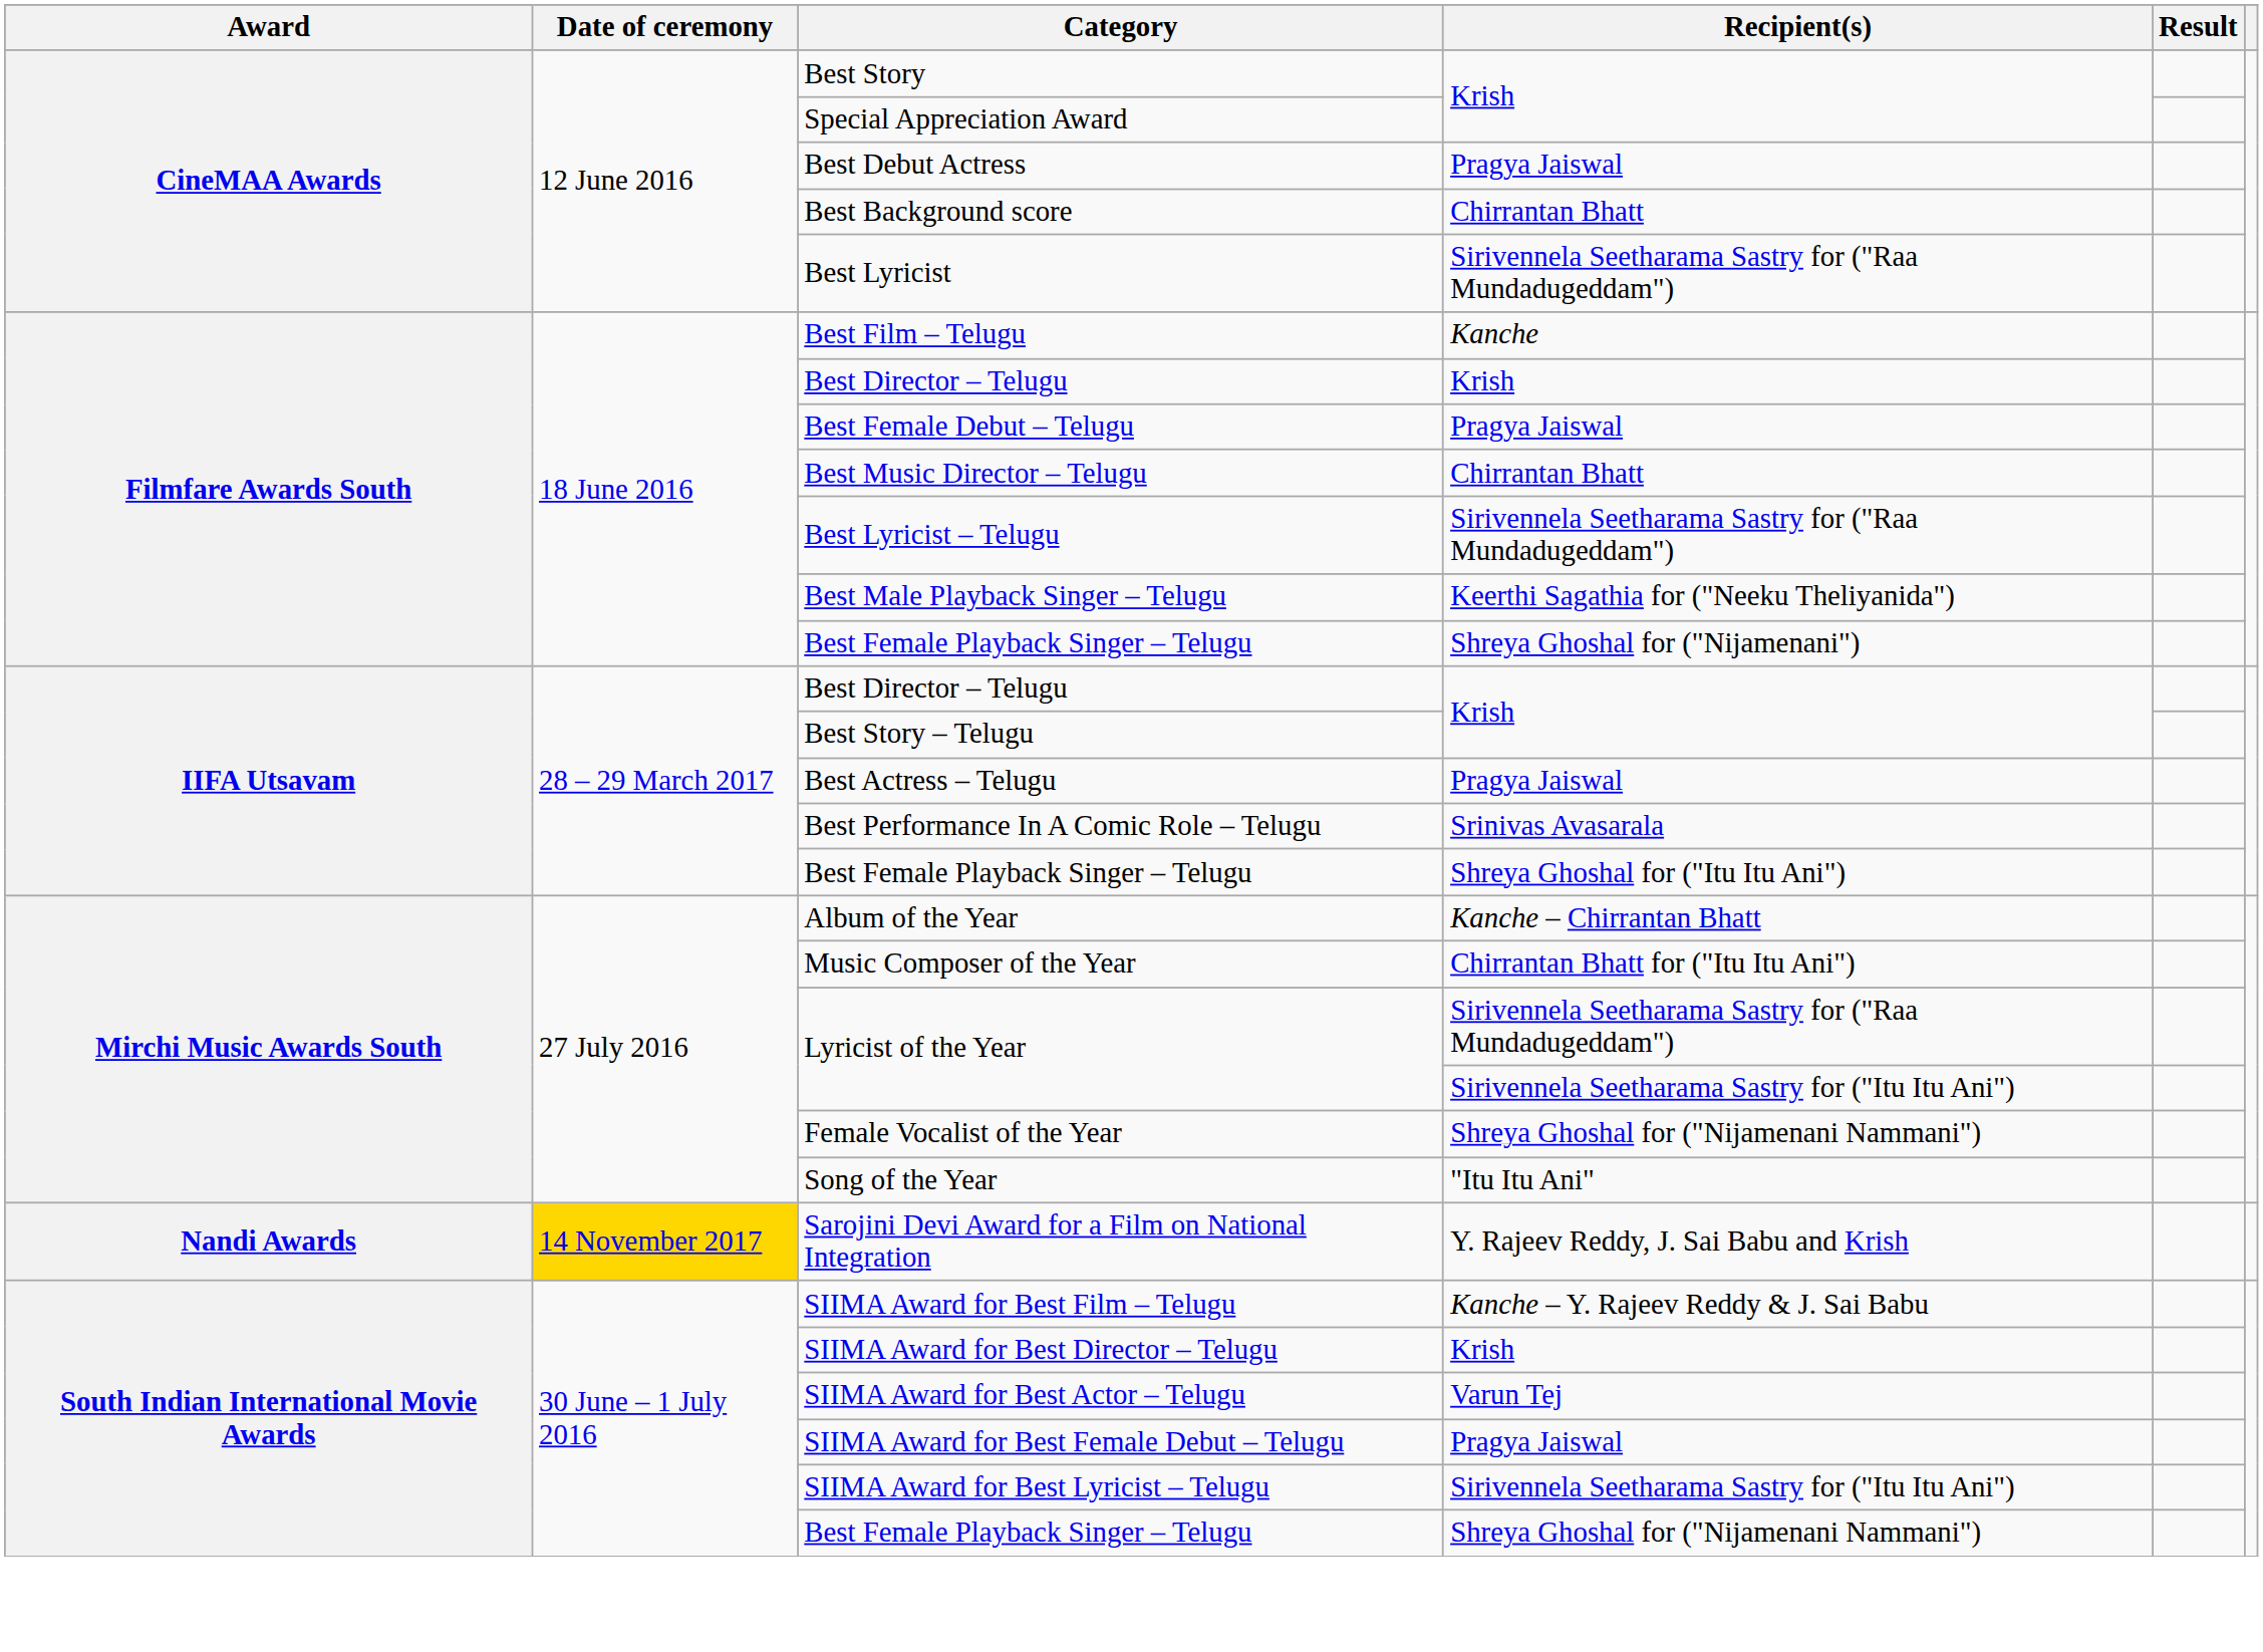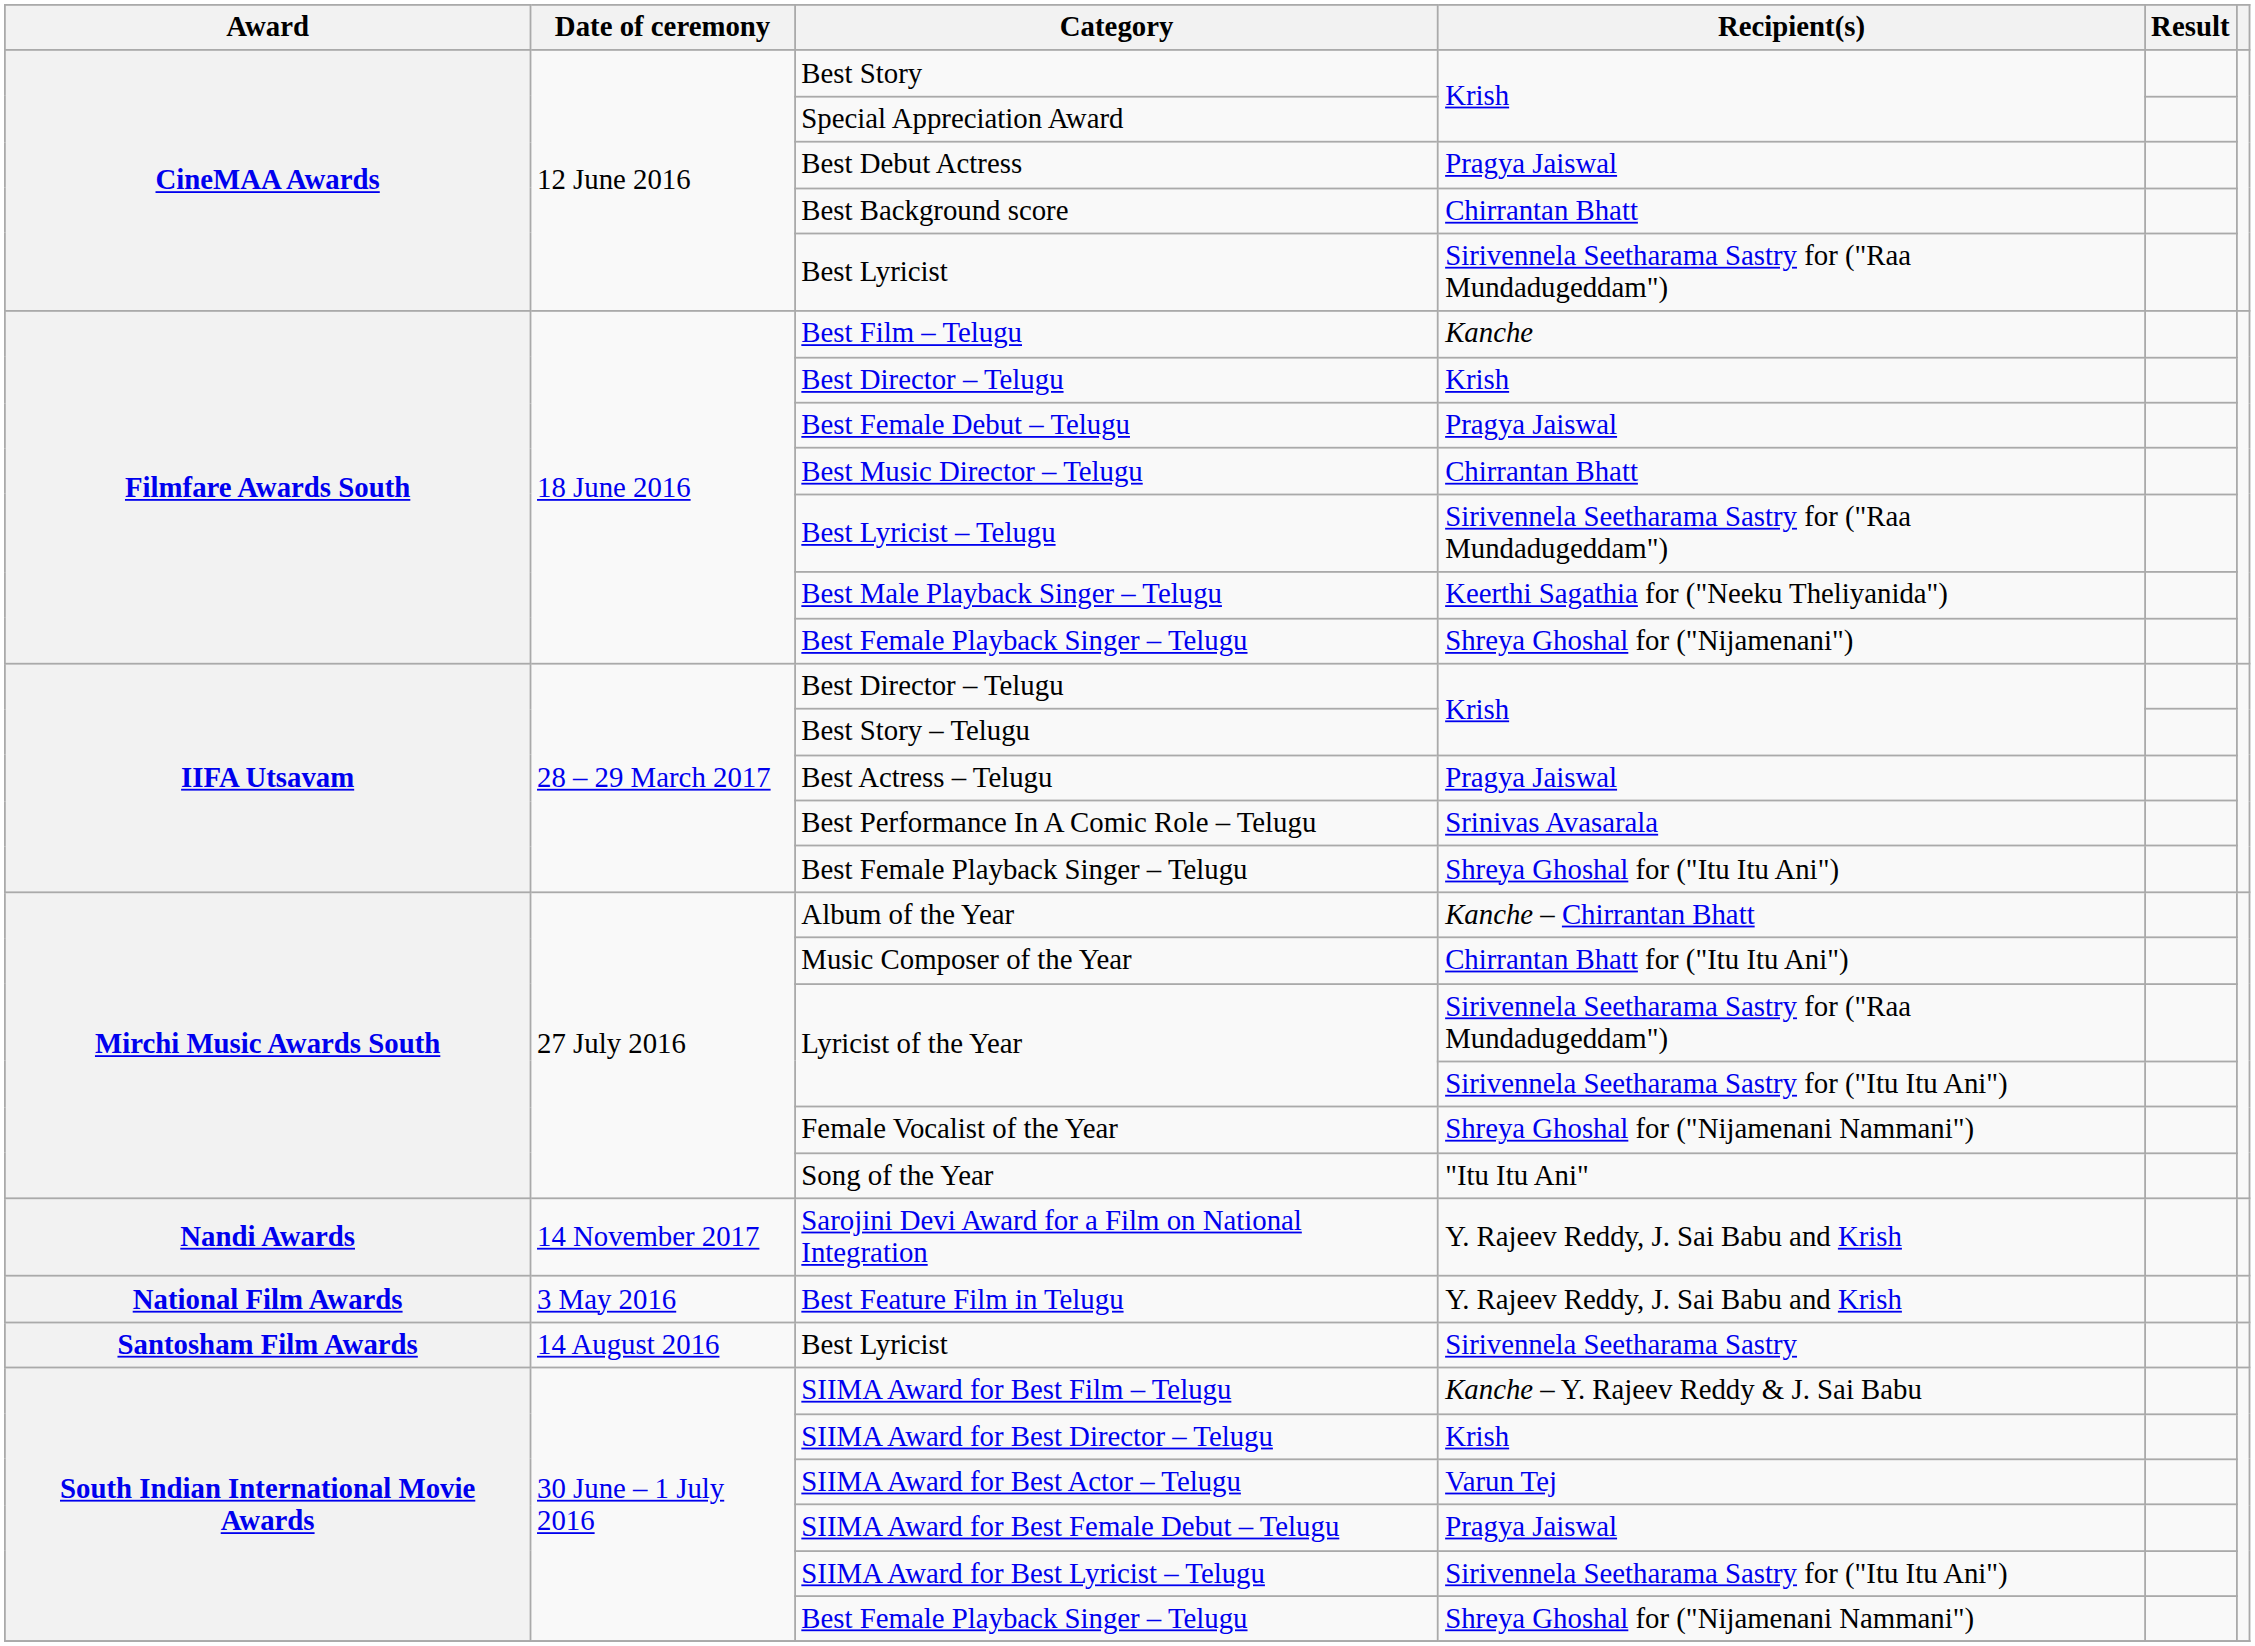 <table class="wikitable plainrowheaders sortable">
 <tr>
 <th scope="col">Award</th>
 <th scope="col">Date of ceremony</th>
 <th scope="col">Category</th>
 <th scope="col">Recipient(s)</th>
 <th scope="col" class="unsortable">Result</th>
 <th scope="col" class="unsortable"></th>
 </tr>
 <tr>
 <th scope="row" rowspan="5"><a href='#'>CineMAA Awards</a></th>
 <td rowspan="5">12 June 2016</td>
 <td>Best Story</td>
 <td rowspan="2"><a href='#'>Krish</a></td>
 <td></td>
 <td style="text-align:center;" rowspan="5"></td>
 </tr>
 <tr>
 <td>Special Appreciation Award</td>
 <td></td>
 </tr>
 <tr>
 <td>Best Debut Actress</td>
 <td><a href='#'>Pragya Jaiswal</a></td>
 <td></td>
 </tr>
 <tr>
 <td>Best Background score</td>
 <td><a href='#'>Chirrantan Bhatt</a></td>
 <td></td>
 </tr>
 <tr>
 <td>Best Lyricist</td>
 <td><a href='#'>Sirivennela Seetharama Sastry</a> for ("Raa Mundadugeddam")</td>
 <td></td>
 </tr>
 <tr>
 <th scope="row" rowspan="7"><a href='#'>Filmfare Awards South</a></th>
 <td rowspan="7"><a href='#'>18 June 2016</a></td>
 <td><a href='#'>Best Film – Telugu</a></td>
 <td><em>Kanche</em></td>
 <td></td>
 <td style="text-align:center;" rowspan="7"><br></td>
 </tr>
 <tr>
 <td><a href='#'>Best Director – Telugu</a></td>
 <td><a href='#'>Krish</a></td>
 <td></td>
 </tr>
 <tr>
 <td><a href='#'>Best Female Debut – Telugu</a></td>
 <td><a href='#'>Pragya Jaiswal</a></td>
 <td></td>
 </tr>
 <tr>
 <td><a href='#'>Best Music Director – Telugu</a></td>
 <td><a href='#'>Chirrantan Bhatt</a></td>
 <td></td>
 </tr>
 <tr>
 <td><a href='#'>Best Lyricist – Telugu</a></td>
 <td><a href='#'>Sirivennela Seetharama Sastry</a> for ("Raa Mundadugeddam")</td>
 <td></td>
 </tr>
 <tr>
 <td><a href='#'>Best Male Playback Singer – Telugu</a></td>
 <td><a href='#'>Keerthi Sagathia</a> for ("Neeku Theliyanida")</td>
 <td></td>
 </tr>
 <tr>
 <td><a href='#'>Best Female Playback Singer – Telugu</a></td>
 <td><a href='#'>Shreya Ghoshal</a> for ("Nijamenani")</td>
 <td></td>
 </tr>
 <tr>
 <th scope="row" rowspan="5"><a href='#'>IIFA Utsavam</a></th>
 <td rowspan="5"><a href='#'>28 – 29 March 2017</a></td>
 <td>Best Director – Telugu</td>
 <td rowspan="2"><a href='#'>Krish</a></td>
 <td></td>
 <td style="text-align:center;" rowspan="5"><br></td>
 </tr>
 <tr>
 <td>Best Story – Telugu</td>
 <td></td>
 </tr>
 <tr>
 <td>Best Actress – Telugu</td>
 <td><a href='#'>Pragya Jaiswal</a></td>
 <td></td>
 </tr>
 <tr>
 <td>Best Performance In A Comic Role – Telugu</td>
 <td><a href='#'>Srinivas Avasarala</a></td>
 <td></td>
 </tr>
 <tr>
 <td>Best Female Playback Singer – Telugu</td>
 <td><a href='#'>Shreya Ghoshal</a> for ("Itu Itu Ani")</td>
 <td></td>
 </tr>
 <tr>
 <th scope="row" rowspan="6"><a href='#'>Mirchi Music Awards South</a></th>
 <td rowspan="6">27 July 2016</td>
 <td>Album of the Year</td>
 <td><em>Kanche</em> – <a href='#'>Chirrantan Bhatt</a></td>
 <td></td>
 <td style="text-align:center;" rowspan="6"><br></td>
 </tr>
 <tr>
 <td>Music Composer of the Year</td>
 <td><a href='#'>Chirrantan Bhatt</a> for ("Itu Itu Ani")</td>
 <td></td>
 </tr>
 <tr>
 <td rowspan="2">Lyricist of the Year</td>
 <td><a href='#'>Sirivennela Seetharama Sastry</a> for ("Raa Mundadugeddam")</td>
 <td></td>
 </tr>
 <tr>
 <td><a href='#'>Sirivennela Seetharama Sastry</a> for ("Itu Itu Ani")</td>
 <td></td>
 </tr>
 <tr>
 <td>Female Vocalist of the Year</td>
 <td><a href='#'>Shreya Ghoshal</a> for ("Nijamenani Nammani")</td>
 <td></td>
 </tr>
 <tr>
 <td>Song of the Year</td>
 <td>"Itu Itu Ani"</td>
 <td></td>
 </tr>
 <tr>
 <th scope="row"><a href='#'>Nandi Awards</a></th>
-<td style="background: gold;"><a href='#'>14 November 2017</a></td>
+<td><a href='#'>14 November 2017</a></td>
 <td><a href='#'>Sarojini Devi Award for a Film on National Integration</a></td>
 <td>Y. Rajeev Reddy, J. Sai Babu and <a href='#'>Krish</a></td>
+<td></td>
+<td style="text-align:center;"></td>
+</tr>
+<tr>
+<th scope="row"><a href='#'>National Film Awards</a></th>
+<td><a href='#'>3 May 2016</a></td>
+<td><a href='#'>Best Feature Film in Telugu</a></td>
+<td>Y. Rajeev Reddy, J. Sai Babu and <a href='#'>Krish</a></td>
+<td></td>
+<td style="text-align:center;"></td>
+</tr>
+<tr>
+<th scope="row"><a href='#'>Santosham Film Awards</a></th>
+<td><a href='#'>14 August 2016</a></td>
+<td>Best Lyricist</td>
+<td><a href='#'>Sirivennela Seetharama Sastry</a></td>
 <td></td>
 <td style="text-align:center;"></td>
 </tr>
 <tr>
 <th scope="row" rowspan="6"><a href='#'>South Indian International Movie Awards</a></th>
 <td rowspan="6"><a href='#'>30 June – 1 July 2016</a></td>
 <td><a href='#'>SIIMA Award for Best Film – Telugu</a></td>
 <td><em>Kanche</em> – Y. Rajeev Reddy & J. Sai Babu</td>
 <td></td>
 <td style="text-align:center;" rowspan="6"><br></td>
 </tr>
 <tr>
 <td><a href='#'>SIIMA Award for Best Director – Telugu</a></td>
 <td><a href='#'>Krish</a></td>
 <td></td>
 </tr>
 <tr>
 <td><a href='#'>SIIMA Award for Best Actor – Telugu</a></td>
 <td><a href='#'>Varun Tej</a></td>
 <td></td>
 </tr>
 <tr>
 <td><a href='#'>SIIMA Award for Best Female Debut – Telugu</a></td>
 <td><a href='#'>Pragya Jaiswal</a></td>
 <td></td>
 </tr>
 <tr>
 <td><a href='#'>SIIMA Award for Best Lyricist – Telugu</a></td>
 <td><a href='#'>Sirivennela Seetharama Sastry</a> for ("Itu Itu Ani")</td>
 <td></td>
 </tr>
 <tr>
 <td><a href='#'>Best Female Playback Singer – Telugu</a></td>
 <td><a href='#'>Shreya Ghoshal</a> for ("Nijamenani Nammani")</td>
 <td></td>
 </tr>
 <tr>
 </tr>
 </table>
